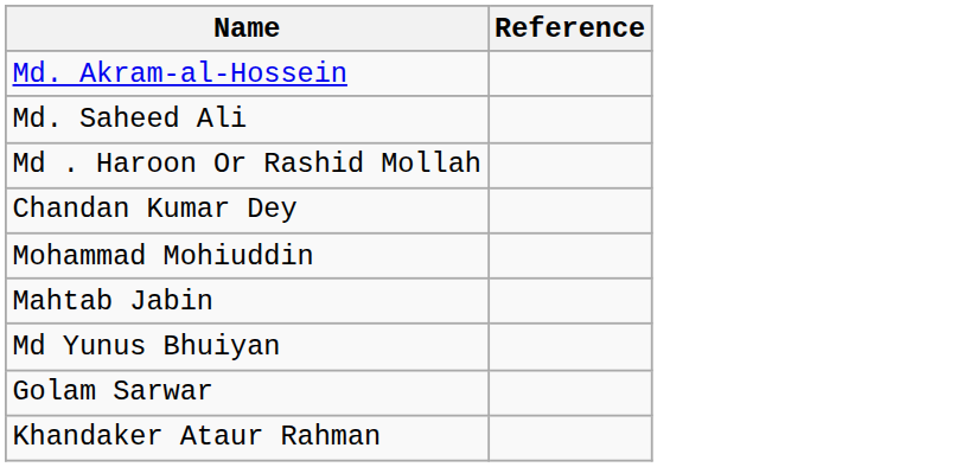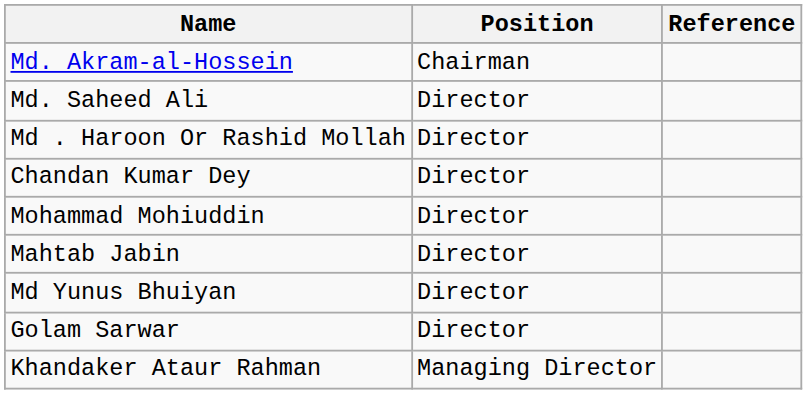 <table class="wikitable">
 <tr>
 <th>Name</th>
+<th>Position</th>
 <th>Reference</th>
 </tr>
 <tr>
 <td><a href='#'>Md. Akram-al-Hossein</a></td>
+<td>Chairman</td>
 <td></td>
 </tr>
 <tr>
 <td>Md. Saheed Ali</td>
+<td>Director</td>
 <td></td>
 </tr>
 <tr>
 <td>Md . Haroon Or Rashid Mollah</td>
+<td>Director</td>
 <td></td>
 </tr>
 <tr>
 <td>Chandan Kumar Dey</td>
+<td>Director</td>
 <td></td>
 </tr>
 <tr>
 <td>Mohammad Mohiuddin</td>
+<td>Director</td>
 <td></td>
 </tr>
 <tr>
 <td>Mahtab Jabin</td>
+<td>Director</td>
 <td></td>
 </tr>
 <tr>
 <td>Md Yunus Bhuiyan</td>
+<td>Director</td>
 <td></td>
 </tr>
 <tr>
 <td>Golam Sarwar</td>
+<td>Director</td>
 <td></td>
 </tr>
 <tr>
 <td>Khandaker Ataur Rahman</td>
+<td>Managing Director</td>
 <td></td>
 </tr>
 </table>
